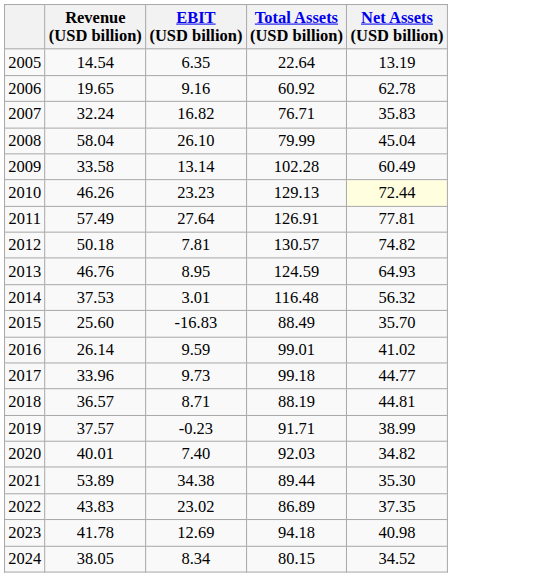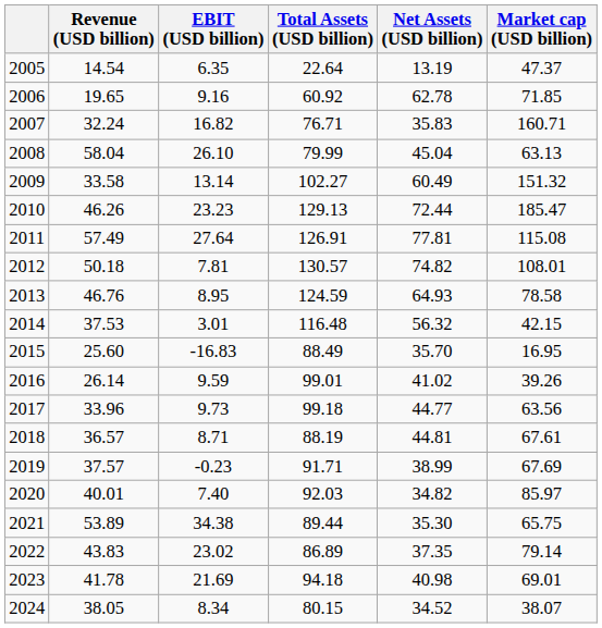 <table class="wikitable" style="text-align:center">
 <tr>
 <th></th>
 <th>Revenue<br>(USD billion)</th>
 <th><a href='#'>EBIT</a><br>(USD billion)</th>
 <th><a href='#'>Total Assets</a><br>(USD billion)</th>
 <th><a href='#'>Net Assets</a><br>(USD billion)</th>
+<th><a href='#'>Market cap</a><br>(USD billion)</th>
 </tr>
 <tr>
 <td>2005</td>
 <td>14.54</td>
 <td>6.35</td>
 <td>22.64</td>
 <td>13.19</td>
+<td>47.37</td>
 </tr>
 <tr>
 <td>2006</td>
 <td>19.65</td>
 <td>9.16</td>
 <td>60.92</td>
 <td>62.78</td>
+<td>71.85</td>
 </tr>
 <tr>
 <td>2007</td>
 <td>32.24</td>
 <td>16.82</td>
 <td>76.71</td>
 <td>35.83</td>
+<td>160.71</td>
 </tr>
 <tr>
 <td>2008</td>
 <td>58.04</td>
 <td>26.10</td>
 <td>79.99</td>
 <td>45.04</td>
+<td>63.13</td>
 </tr>
 <tr>
 <td>2009</td>
 <td>33.58</td>
 <td>13.14</td>
-<td>102.28</td>
+<td>102.27</td>
 <td>60.49</td>
+<td>151.32</td>
 </tr>
 <tr>
 <td>2010</td>
 <td>46.26</td>
 <td>23.23</td>
 <td>129.13</td>
-<td style="background: lightyellow;">72.44</td>
+<td>72.44</td>
+<td>185.47</td>
 </tr>
 <tr>
 <td>2011</td>
 <td>57.49</td>
 <td>27.64</td>
 <td>126.91</td>
 <td>77.81</td>
+<td>115.08</td>
 </tr>
 <tr>
 <td>2012</td>
 <td>50.18</td>
 <td>7.81</td>
 <td>130.57</td>
 <td>74.82</td>
+<td>108.01</td>
 </tr>
 <tr>
 <td>2013</td>
 <td>46.76</td>
 <td>8.95</td>
 <td>124.59</td>
 <td>64.93</td>
+<td>78.58</td>
 </tr>
 <tr>
 <td>2014</td>
 <td>37.53</td>
 <td>3.01</td>
 <td>116.48</td>
 <td>56.32</td>
+<td>42.15</td>
 </tr>
 <tr>
 <td>2015</td>
 <td>25.60</td>
 <td>-16.83</td>
 <td>88.49</td>
 <td>35.70</td>
+<td>16.95</td>
 </tr>
 <tr>
 <td>2016</td>
 <td>26.14</td>
 <td>9.59</td>
 <td>99.01</td>
 <td>41.02</td>
+<td>39.26</td>
 </tr>
 <tr>
 <td>2017</td>
 <td>33.96</td>
 <td>9.73</td>
 <td>99.18</td>
 <td>44.77</td>
+<td>63.56</td>
 </tr>
 <tr>
 <td>2018</td>
 <td>36.57</td>
 <td>8.71</td>
 <td>88.19</td>
 <td>44.81</td>
+<td>67.61</td>
 </tr>
 <tr>
 <td>2019</td>
 <td>37.57</td>
 <td>-0.23</td>
 <td>91.71</td>
 <td>38.99</td>
+<td>67.69</td>
 </tr>
 <tr>
 <td>2020</td>
 <td>40.01</td>
 <td>7.40</td>
 <td>92.03</td>
 <td>34.82</td>
+<td>85.97</td>
 </tr>
 <tr>
 <td>2021</td>
 <td>53.89</td>
 <td>34.38</td>
 <td>89.44</td>
 <td>35.30</td>
+<td>65.75</td>
 </tr>
 <tr>
 <td>2022</td>
 <td>43.83</td>
 <td>23.02</td>
 <td>86.89</td>
 <td>37.35</td>
+<td>79.14</td>
 </tr>
 <tr>
 <td>2023</td>
 <td>41.78</td>
-<td>12.69</td>
+<td>21.69</td>
 <td>94.18</td>
 <td>40.98</td>
+<td>69.01</td>
 </tr>
 <tr>
 <td>2024</td>
 <td>38.05</td>
 <td>8.34</td>
 <td>80.15</td>
 <td>34.52</td>
+<td>38.07</td>
 </tr>
 </table>
